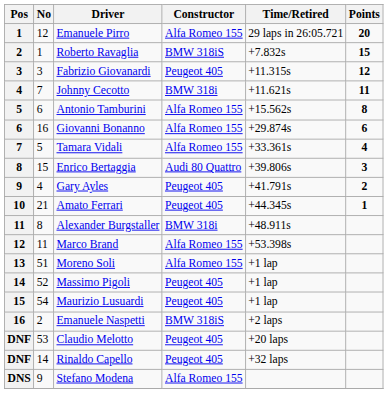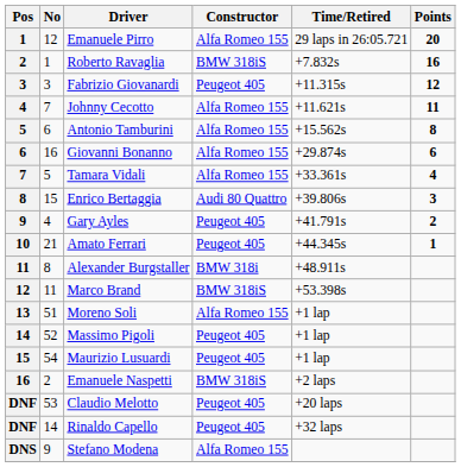 <table class="wikitable" style="font-size: 80%;">
 <tr>
 <th>Pos</th>
 <th>No</th>
 <th>Driver</th>
 <th>Constructor</th>
 <th>Time/Retired</th>
 <th>Points</th>
 </tr>
 <tr>
 <th>1</th>
 <td>12</td>
 <td> <a href='#'>Emanuele Pirro</a></td>
 <td><a href='#'>Alfa Romeo 155</a></td>
 <td>29 laps in 26:05.721</td>
 <td align=center><strong>20</strong></td>
 </tr>
 <tr>
 <th>2</th>
 <td>1</td>
 <td> <a href='#'>Roberto Ravaglia</a></td>
 <td><a href='#'>BMW 318iS</a></td>
 <td>+7.832s</td>
-<td align=center><strong>15</strong></td>
+<td align=center><strong>16</strong></td>
 </tr>
 <tr>
 <th>3</th>
 <td>3</td>
 <td> <a href='#'>Fabrizio Giovanardi</a></td>
 <td><a href='#'>Peugeot 405</a></td>
 <td>+11.315s</td>
 <td align=center><strong>12</strong></td>
 </tr>
 <tr>
 <th>4</th>
 <td>7</td>
 <td> <a href='#'>Johnny Cecotto</a></td>
-<td><a href='#'>BMW 318i</a></td>
+<td><a href='#'>Alfa Romeo 155</a></td>
 <td>+11.621s</td>
 <td align=center><strong>11</strong></td>
 </tr>
 <tr>
 <th>5</th>
 <td>6</td>
 <td> <a href='#'>Antonio Tamburini</a></td>
 <td><a href='#'>Alfa Romeo 155</a></td>
 <td>+15.562s</td>
 <td align=center><strong>8</strong></td>
 </tr>
 <tr>
 <th>6</th>
 <td>16</td>
 <td> <a href='#'>Giovanni Bonanno</a></td>
 <td><a href='#'>Alfa Romeo 155</a></td>
 <td>+29.874s</td>
 <td align=center><strong>6</strong></td>
 </tr>
 <tr>
 <th>7</th>
 <td>5</td>
 <td> <a href='#'>Tamara Vidali</a></td>
 <td><a href='#'>Alfa Romeo 155</a></td>
 <td>+33.361s</td>
 <td align=center><strong>4</strong></td>
 </tr>
 <tr>
 <th>8</th>
 <td>15</td>
 <td> <a href='#'>Enrico Bertaggia</a></td>
 <td><a href='#'>Audi 80 Quattro</a></td>
 <td>+39.806s</td>
 <td align=center><strong>3</strong></td>
 </tr>
 <tr>
 <th>9</th>
 <td>4</td>
 <td> <a href='#'>Gary Ayles</a></td>
 <td><a href='#'>Peugeot 405</a></td>
 <td>+41.791s</td>
 <td align=center><strong>2</strong></td>
 </tr>
 <tr>
 <th>10</th>
 <td>21</td>
 <td> <a href='#'>Amato Ferrari</a></td>
 <td><a href='#'>Peugeot 405</a></td>
 <td>+44.345s</td>
 <td align=center><strong>1</strong></td>
 </tr>
 <tr>
 <th>11</th>
 <td>8</td>
 <td> <a href='#'> Alexander Burgstaller</a></td>
 <td><a href='#'>BMW 318i</a></td>
 <td>+48.911s</td>
 <td></td>
 </tr>
 <tr>
 <th>12</th>
 <td>11</td>
 <td> <a href='#'>Marco Brand</a></td>
-<td><a href='#'>Alfa Romeo 155</a></td>
+<td><a href='#'>BMW 318iS</a></td>
 <td>+53.398s</td>
 <td></td>
 </tr>
 <tr>
 <th>13</th>
 <td>51</td>
 <td> <a href='#'>Moreno Soli</a></td>
 <td><a href='#'>Alfa Romeo 155</a></td>
 <td>+1 lap</td>
 <td></td>
 </tr>
 <tr>
 <th>14</th>
 <td>52</td>
 <td> <a href='#'>Massimo Pigoli</a></td>
 <td><a href='#'>Peugeot 405</a></td>
 <td>+1 lap</td>
 <td></td>
 </tr>
 <tr>
 <th>15</th>
 <td>54</td>
 <td> <a href='#'>Maurizio Lusuardi</a></td>
 <td><a href='#'>Peugeot 405</a></td>
 <td>+1 lap</td>
 <td></td>
 </tr>
 <tr>
 <th>16</th>
 <td>2</td>
 <td> <a href='#'>Emanuele Naspetti</a></td>
 <td><a href='#'>BMW 318iS</a></td>
 <td>+2 laps</td>
 <td></td>
 </tr>
 <tr>
 <th>DNF</th>
 <td>53</td>
 <td> <a href='#'>Claudio Melotto</a></td>
 <td><a href='#'>Peugeot 405</a></td>
 <td>+20 laps</td>
 <td></td>
 </tr>
 <tr>
 <th>DNF</th>
 <td>14</td>
 <td> <a href='#'>Rinaldo Capello</a></td>
 <td><a href='#'>Peugeot 405</a></td>
 <td>+32 laps</td>
 <td></td>
 </tr>
 <tr>
 <th>DNS</th>
 <td>9</td>
 <td> <a href='#'>Stefano Modena</a></td>
 <td><a href='#'>Alfa Romeo 155</a></td>
 <td></td>
 <td></td>
 </tr>
 <tr>
 </tr>
 </table>
